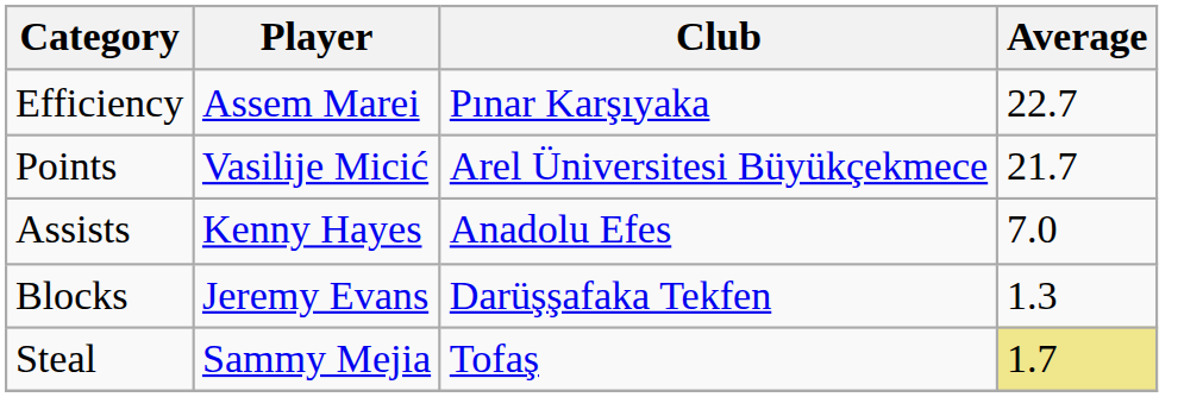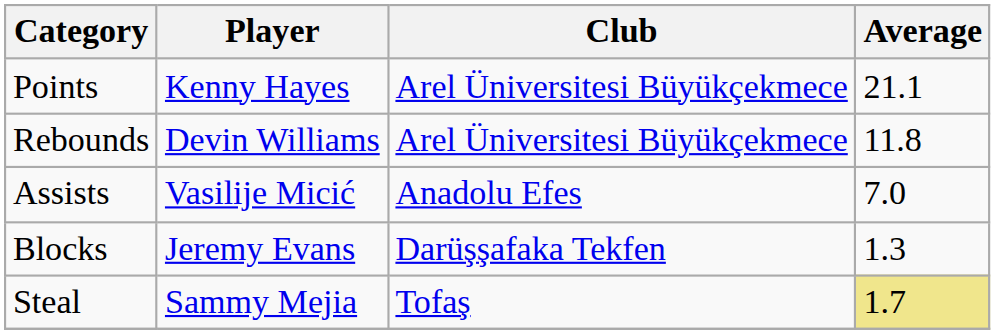 <table class="wikitable">
 <tr>
 <th>Category</th>
 <th>Player</th>
 <th>Club</th>
 <th>Average</th>
 </tr>
 <tr>
-<td>Efficiency</td>
-<td> <a href='#'>Assem Marei</a></td>
-<td><a href='#'>Pınar Karşıyaka</a></td>
-<td>22.7</td>
+<td>Points</td>
+<td> <a href='#'>Kenny Hayes</a></td>
+<td><a href='#'>Arel Üniversitesi Büyükçekmece</a></td>
+<td>21.1</td>
 </tr>
 <tr>
-<td>Points</td>
-<td> <a href='#'>Vasilije Micić</a></td>
+<td>Rebounds</td>
+<td> <a href='#'>Devin Williams</a></td>
 <td><a href='#'>Arel Üniversitesi Büyükçekmece</a></td>
-<td>21.7</td>
+<td>11.8</td>
 </tr>
 <tr>
 <td>Assists</td>
-<td> <a href='#'>Kenny Hayes</a></td>
+<td> <a href='#'>Vasilije Micić</a></td>
 <td><a href='#'>Anadolu Efes</a></td>
 <td>7.0</td>
 </tr>
 <tr>
 <td>Blocks</td>
 <td> <a href='#'>Jeremy Evans</a></td>
 <td><a href='#'>Darüşşafaka Tekfen</a></td>
 <td>1.3</td>
 </tr>
 <tr>
 <td>Steal</td>
 <td> <a href='#'>Sammy Mejia</a></td>
 <td><a href='#'>Tofaş</a></td>
 <td style="background: khaki;">1.7</td>
 </tr>
 <tr>
 </tr>
 </table>
